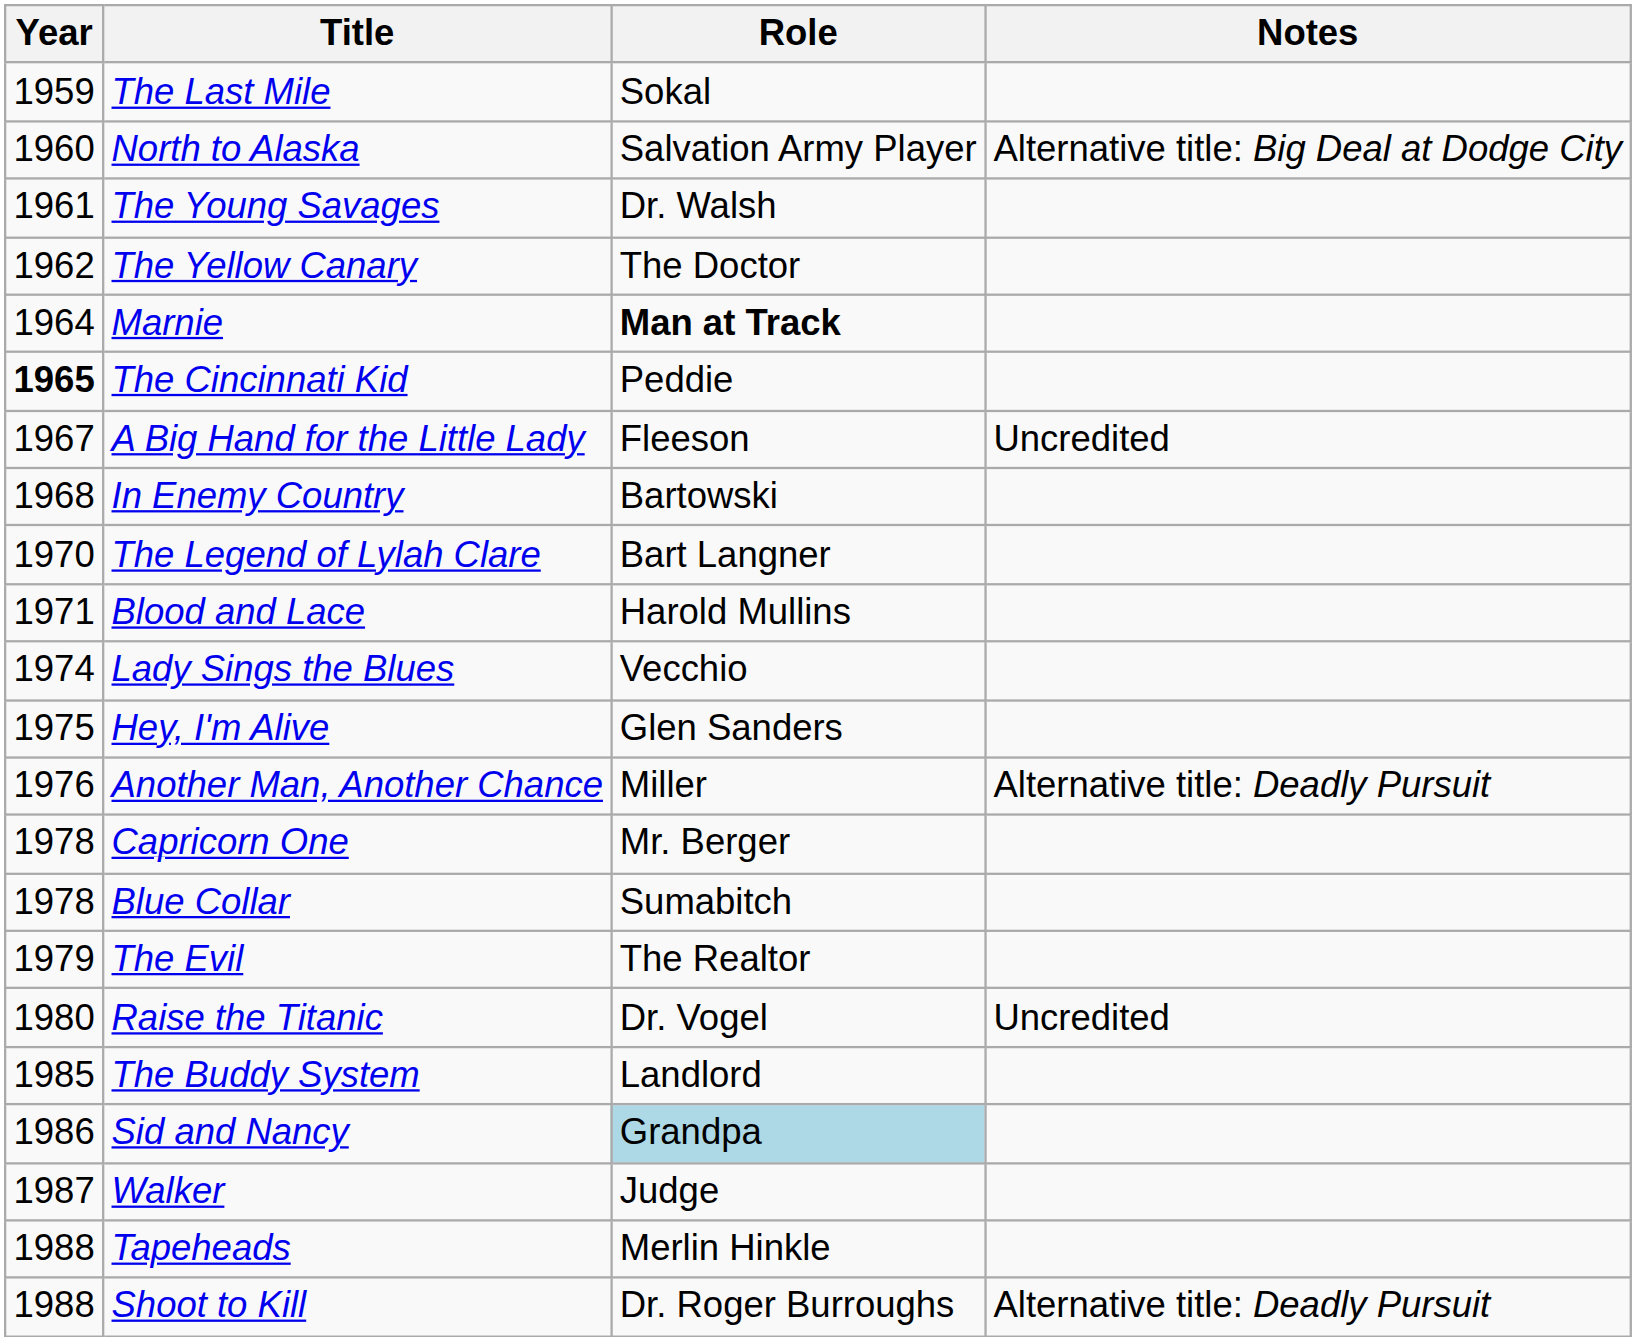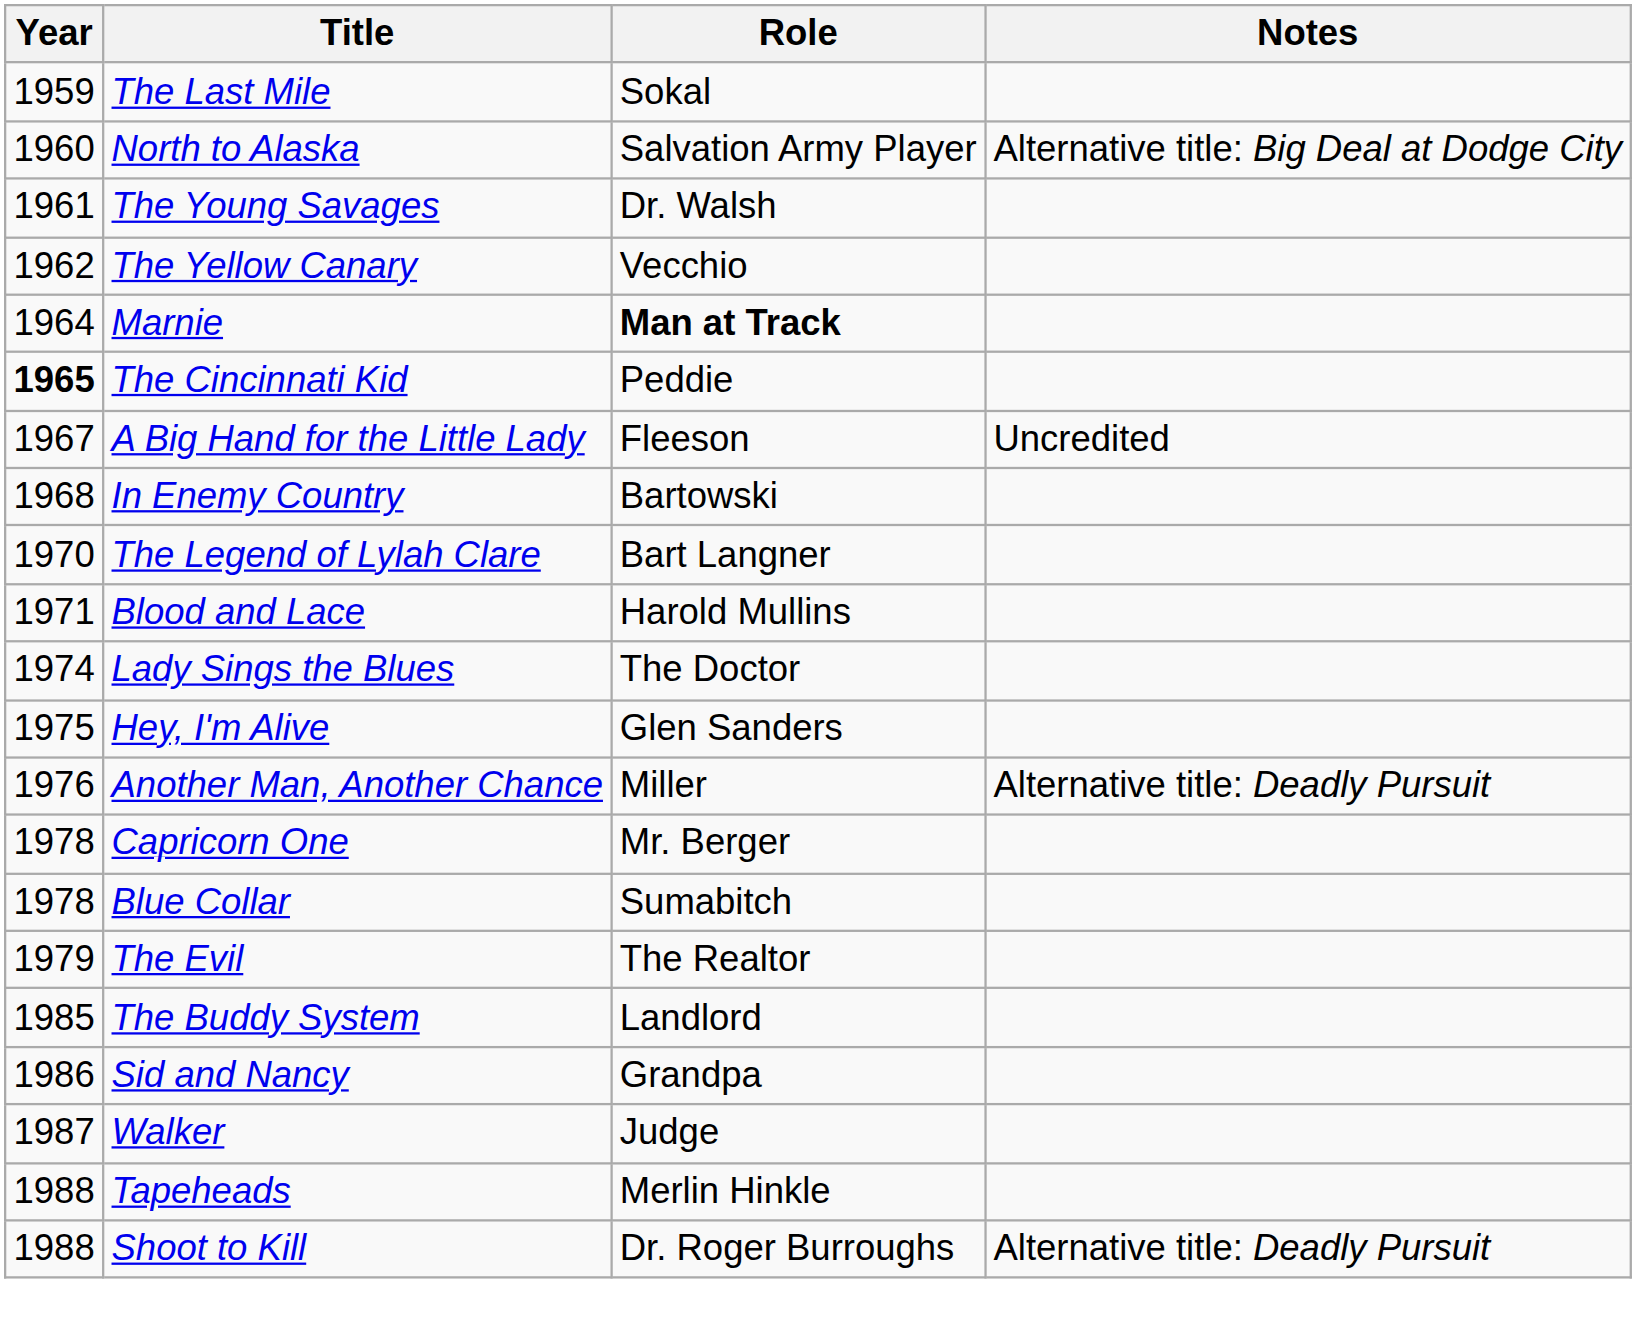 <table class="wikitable sortable">
 <tr>
 <th>Year</th>
 <th>Title</th>
 <th>Role</th>
 <th class="unsortable">Notes</th>
 </tr>
 <tr>
 <td>1959</td>
 <td><em><a href='#'>The Last Mile</a></em></td>
 <td>Sokal</td>
 <td></td>
 </tr>
 <tr>
 <td>1960</td>
 <td><em><a href='#'>North to Alaska</a></em></td>
 <td>Salvation Army Player</td>
 <td>Alternative title: <em>Big Deal at Dodge City</em></td>
 </tr>
 <tr>
 <td>1961</td>
 <td><em><a href='#'>The Young Savages</a></em></td>
 <td>Dr. Walsh</td>
 <td></td>
 </tr>
 <tr>
 <td>1962</td>
 <td><em><a href='#'>The Yellow Canary</a></em></td>
-<td>The Doctor</td>
+<td>Vecchio</td>
 <td></td>
 </tr>
 <tr>
 <td>1964</td>
 <td><em><a href='#'>Marnie</a></em></td>
 <td><strong>Man at Track</strong></td>
 <td></td>
 </tr>
 <tr>
 <td><strong>1965</strong></td>
 <td><em><a href='#'>The Cincinnati Kid</a></em></td>
 <td>Peddie</td>
 <td></td>
 </tr>
 <tr>
 <td>1967</td>
 <td><em><a href='#'>A Big Hand for the Little Lady</a></em></td>
 <td>Fleeson</td>
 <td>Uncredited</td>
 </tr>
 <tr>
 <td>1968</td>
 <td><em><a href='#'>In Enemy Country</a></em></td>
 <td>Bartowski</td>
 <td></td>
 </tr>
 <tr>
 <td>1970</td>
 <td><em><a href='#'>The Legend of Lylah Clare</a></em></td>
 <td>Bart Langner</td>
 <td></td>
 </tr>
 <tr>
 <td>1971</td>
 <td><em><a href='#'>Blood and Lace</a></em></td>
 <td>Harold Mullins</td>
 <td></td>
 </tr>
 <tr>
 <td>1974</td>
 <td><em><a href='#'>Lady Sings the Blues</a></em></td>
-<td>Vecchio</td>
+<td>The Doctor</td>
 <td></td>
 </tr>
 <tr>
 <td>1975</td>
 <td><em><a href='#'>Hey, I'm Alive</a></em></td>
 <td>Glen Sanders</td>
 <td></td>
 </tr>
 <tr>
 <td>1976</td>
 <td><em><a href='#'>Another Man, Another Chance</a></em></td>
 <td>Miller</td>
 <td>Alternative title: <em>Deadly Pursuit</em></td>
 </tr>
 <tr>
 <td>1978</td>
 <td><em><a href='#'>Capricorn One</a></em></td>
 <td>Mr. Berger</td>
 <td></td>
 </tr>
 <tr>
 <td>1978</td>
 <td><em><a href='#'>Blue Collar</a></em></td>
 <td>Sumabitch</td>
 <td></td>
 </tr>
 <tr>
 <td>1979</td>
 <td><em><a href='#'>The Evil</a></em></td>
 <td>The Realtor</td>
 <td></td>
 </tr>
 <tr>
-<td>1980</td>
-<td><em><a href='#'>Raise the Titanic</a></em></td>
-<td>Dr. Vogel</td>
-<td>Uncredited</td>
-</tr>
-<tr>
 <td>1985</td>
 <td><em><a href='#'>The Buddy System</a></em></td>
 <td>Landlord</td>
 <td></td>
 </tr>
 <tr>
 <td>1986</td>
 <td><em><a href='#'>Sid and Nancy</a></em></td>
-<td style="background: lightblue;">Grandpa</td>
+<td>Grandpa</td>
 <td></td>
 </tr>
 <tr>
 <td>1987</td>
 <td><em><a href='#'>Walker</a></em></td>
 <td>Judge</td>
 <td></td>
 </tr>
 <tr>
 <td>1988</td>
 <td><em><a href='#'>Tapeheads</a></em></td>
 <td>Merlin Hinkle</td>
 <td></td>
 </tr>
 <tr>
 <td>1988</td>
 <td><em><a href='#'>Shoot to Kill</a></em></td>
 <td>Dr. Roger Burroughs</td>
 <td>Alternative title: <em>Deadly Pursuit</em></td>
 </tr>
 </table>
